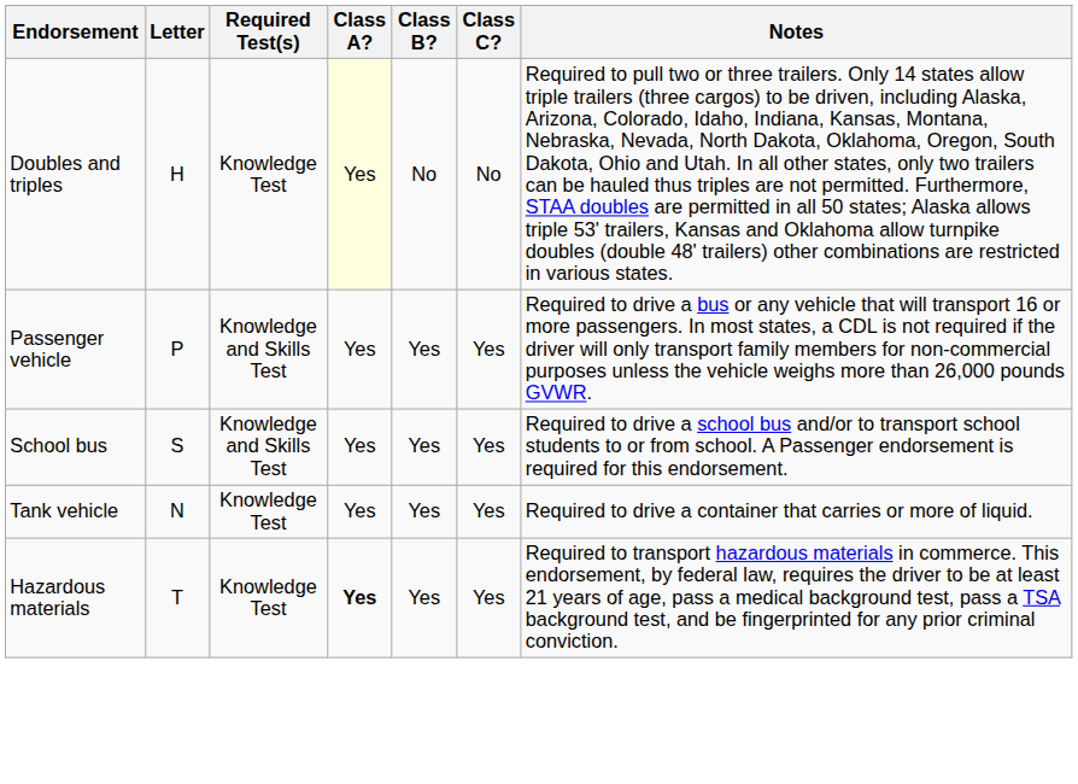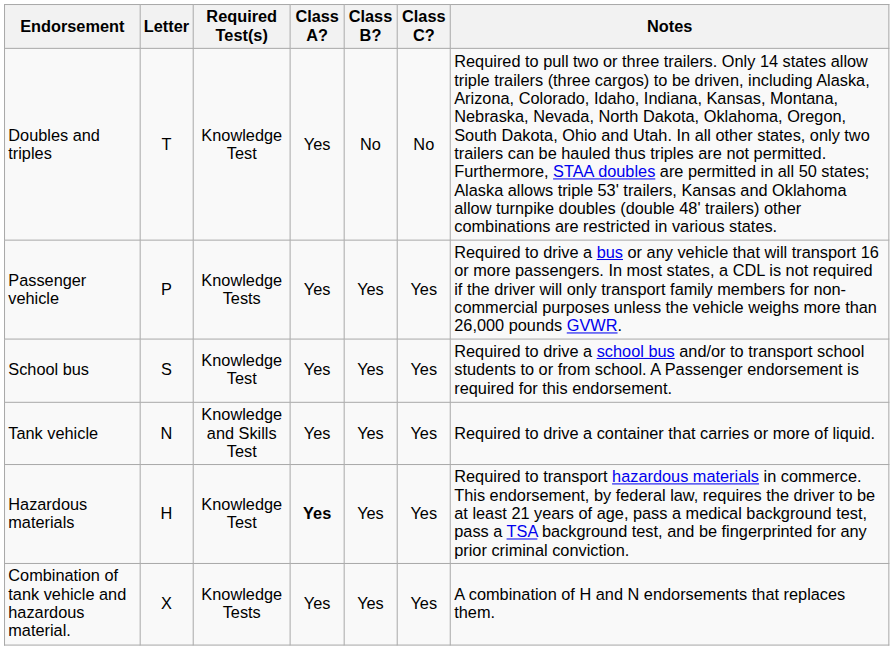 <table class="wikitable sortable">
 <tr>
 <th>Endorsement</th>
 <th>Letter</th>
 <th>Required Test(s)</th>
 <th>Class A?</th>
 <th>Class B?</th>
 <th>Class C?</th>
 <th class=unsortable>Notes</th>
 </tr>
 <tr>
 <td>Doubles and triples</td>
-<td align=center>H</td>
+<td align=center>T</td>
 <td align=center>Knowledge Test</td>
-<td align=center style="background: lightyellow;">Yes</td>
+<td align=center>Yes</td>
 <td align=center>No</td>
 <td align=center>No</td>
 <td>Required to pull two or three trailers. Only 14 states allow triple trailers (three cargos) to be driven, including Alaska, Arizona, Colorado, Idaho, Indiana, Kansas, Montana, Nebraska, Nevada, North Dakota, Oklahoma, Oregon, South Dakota, Ohio and Utah. In all other states, only two trailers can be hauled thus triples are not permitted. Furthermore, <a href='#'>STAA doubles</a> are permitted in all 50 states; Alaska allows triple 53' trailers, Kansas and Oklahoma allow turnpike doubles (double 48' trailers) other combinations are restricted in various states.</td>
 </tr>
 <tr>
 <td>Passenger vehicle</td>
 <td align=center>P</td>
-<td align=center>Knowledge and Skills Test</td>
+<td align=center>Knowledge Tests</td>
 <td align=center>Yes</td>
 <td align=center>Yes</td>
 <td align=center>Yes</td>
 <td>Required to drive a <a href='#'>bus</a> or any vehicle that will transport 16 or more passengers. In most states, a CDL is not required if the driver will only transport family members for non-commercial purposes unless the vehicle weighs more than 26,000 pounds <a href='#'>GVWR</a>.</td>
 </tr>
 <tr>
 <td>School bus</td>
 <td align=center>S</td>
-<td align=center>Knowledge and Skills Test</td>
+<td align=center>Knowledge Test</td>
 <td align=center>Yes</td>
 <td align=center>Yes</td>
 <td align=center>Yes</td>
 <td>Required to drive a <a href='#'>school bus</a> and/or to transport school students to or from school. A Passenger endorsement is required for this endorsement.</td>
 </tr>
 <tr>
 <td>Tank vehicle</td>
 <td align=center>N</td>
-<td align=center>Knowledge Test</td>
+<td align=center>Knowledge and Skills Test</td>
 <td align=center>Yes</td>
 <td align=center>Yes</td>
 <td align=center>Yes</td>
 <td>Required to drive a container that carries  or more of liquid.</td>
 </tr>
 <tr>
 <td>Hazardous materials</td>
-<td align=center>T</td>
+<td align=center>H</td>
 <td align=center>Knowledge Test</td>
 <td align=center><strong>Yes</strong></td>
 <td align=center>Yes</td>
 <td align=center>Yes</td>
 <td>Required to transport <a href='#'>hazardous materials</a> in commerce. This endorsement, by federal law, requires the driver to be at least 21 years of age, pass a medical background test, pass a <a href='#'>TSA</a> background test, and be fingerprinted for any prior criminal conviction.</td>
 </tr>
+<tr>
+<td>Combination of tank vehicle and hazardous material.</td>
+<td align=center>X</td>
+<td align=center>Knowledge Tests</td>
+<td align=center>Yes</td>
+<td align=center>Yes</td>
+<td align=center>Yes</td>
+<td>A combination of H and N endorsements that replaces them.</td>
+</tr>
 </table>
